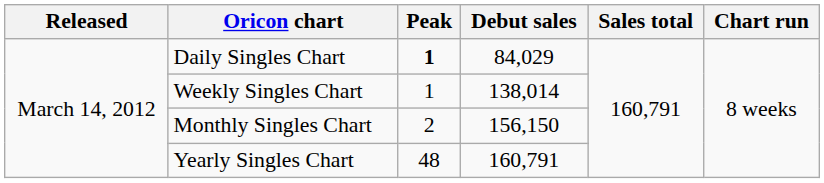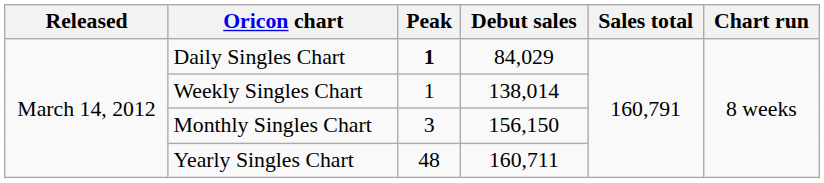 <table class="wikitable" style="width:600px;">
 <tr>
 <th style="text-align:center;">Released</th>
 <th style="text-align:center;"><a href='#'>Oricon</a> chart</th>
 <th style="text-align:center;">Peak</th>
 <th style="text-align:center;">Debut sales</th>
 <th style="text-align:center;">Sales total</th>
 <th style="text-align:center;">Chart run</th>
 </tr>
 <tr>
 <td style="text-align:center;" rowspan="4">March 14, 2012</td>
 <td align="left">Daily Singles Chart</td>
 <td style="text-align:center;"><strong>1</strong></td>
 <td style="text-align:center;">84,029</td>
 <td style="text-align:center;" rowspan="4">160,791</td>
 <td style="text-align:center;" rowspan="4">8 weeks</td>
 </tr>
 <tr>
 <td align="left">Weekly Singles Chart</td>
 <td style="text-align:center;">1</td>
 <td style="text-align:center;">138,014</td>
 </tr>
 <tr>
 <td align="left">Monthly Singles Chart</td>
-<td style="text-align:center;">2</td>
+<td style="text-align:center;">3</td>
 <td style="text-align:center;">156,150</td>
 </tr>
 <tr>
 <td align="left">Yearly Singles Chart</td>
 <td style="text-align:center;">48</td>
-<td style="text-align:center;">160,791</td>
+<td style="text-align:center;">160,711</td>
 </tr>
 </table>
